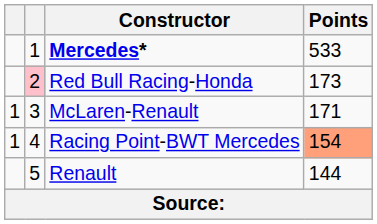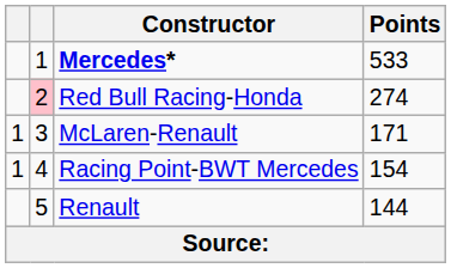 <table class="wikitable" style="font-size: 85%;">
 <tr>
 <th scope="col"></th>
 <th scope="col"></th>
 <th scope="col">Constructor</th>
 <th scope="col">Points</th>
 </tr>
 <tr>
 <td align="left"></td>
 <td align="center">1</td>
 <td> <strong><a href='#'>Mercedes</a>*</strong></td>
 <td align="left">533</td>
 </tr>
 <tr>
 <td align="left"></td>
 <td align="center" style="background: pink;">2</td>
 <td> <a href='#'>Red Bull Racing</a>-<a href='#'>Honda</a></td>
-<td align="left">173</td>
+<td align="left">274</td>
 </tr>
 <tr>
 <td align="left"> 1</td>
 <td align="center">3</td>
 <td> <a href='#'>McLaren</a>-<a href='#'>Renault</a></td>
 <td align="left">171</td>
 </tr>
 <tr>
 <td align="left"> 1</td>
 <td align="center">4</td>
 <td> <a href='#'>Racing Point</a>-<a href='#'>BWT Mercedes</a></td>
-<td align="left" style="background: lightsalmon;">154</td>
+<td align="left">154</td>
 </tr>
 <tr>
 <td align="left"></td>
 <td align="center">5</td>
 <td> <a href='#'>Renault</a></td>
 <td align="left">144</td>
 </tr>
 <tr>
 <th colspan=4>Source:</th>
 </tr>
 </table>
